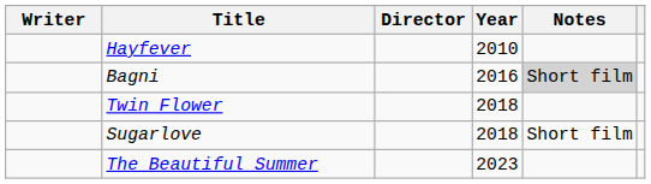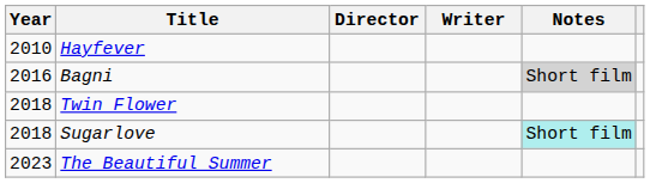 <table class="wikitable plainrowheaders sortable">
 <tr>
-<th width="65">Writer</th>
+<th>Year</th>
 <th width="195">Title</th>
 <th width="65">Director</th>
-<th>Year</th>
+<th width="65">Writer</th>
 <th class="unsortable">Notes</th>
 <th class="unsortable"></th>
 </tr>
 <tr>
-<td></td>
+<td>2010</td>
 <td><em><a href='#'>Hayfever</a></em></td>
 <td></td>
-<td>2010</td>
+<td></td>
 <td></td>
 <td></td>
 </tr>
 <tr>
-<td></td>
+<td>2016</td>
 <td><em>Bagni</em></td>
 <td></td>
-<td>2016</td>
+<td></td>
 <td style="background: lightgrey;">Short film</td>
 <td></td>
 </tr>
 <tr>
-<td></td>
+<td>2018</td>
 <td><em><a href='#'>Twin Flower</a></em></td>
 <td></td>
-<td>2018</td>
+<td></td>
 <td></td>
 <td></td>
 </tr>
 <tr>
-<td></td>
+<td>2018</td>
 <td><em>Sugarlove</em></td>
 <td></td>
-<td>2018</td>
-<td>Short film</td>
+<td></td>
+<td style="background: paleturquoise;">Short film</td>
 <td></td>
 </tr>
 <tr>
-<td></td>
+<td>2023</td>
 <td><em><a href='#'>The Beautiful Summer</a></em></td>
 <td></td>
-<td>2023</td>
+<td></td>
 <td></td>
 <td></td>
 </tr>
 </table>
